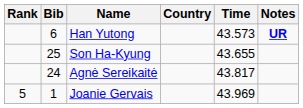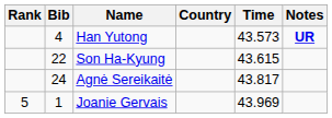 <table class="wikitable sortable" style="text-align:center">
 <tr>
 <th>Rank</th>
 <th>Bib</th>
 <th>Name</th>
 <th>Country</th>
 <th>Time</th>
 <th>Notes</th>
 </tr>
 <tr>
 <td></td>
-<td>6</td>
+<td>4</td>
 <td align=left><a href='#'>Han Yutong</a></td>
 <td align=left></td>
 <td>43.573</td>
 <td><strong><a href='#'>UR</a></strong></td>
 </tr>
 <tr>
 <td></td>
-<td>25</td>
+<td>22</td>
 <td align=left><a href='#'>Son Ha-Kyung</a></td>
 <td align=left></td>
-<td>43.655</td>
+<td>43.615</td>
 <td></td>
 </tr>
 <tr>
 <td></td>
 <td>24</td>
 <td align=left><a href='#'>Agnė Sereikaitė</a></td>
 <td align=left></td>
 <td>43.817</td>
 <td></td>
 </tr>
 <tr>
 <td>5</td>
 <td>1</td>
 <td align=left><a href='#'>Joanie Gervais</a></td>
 <td align=left></td>
 <td>43.969</td>
 <td></td>
 </tr>
 </table>
